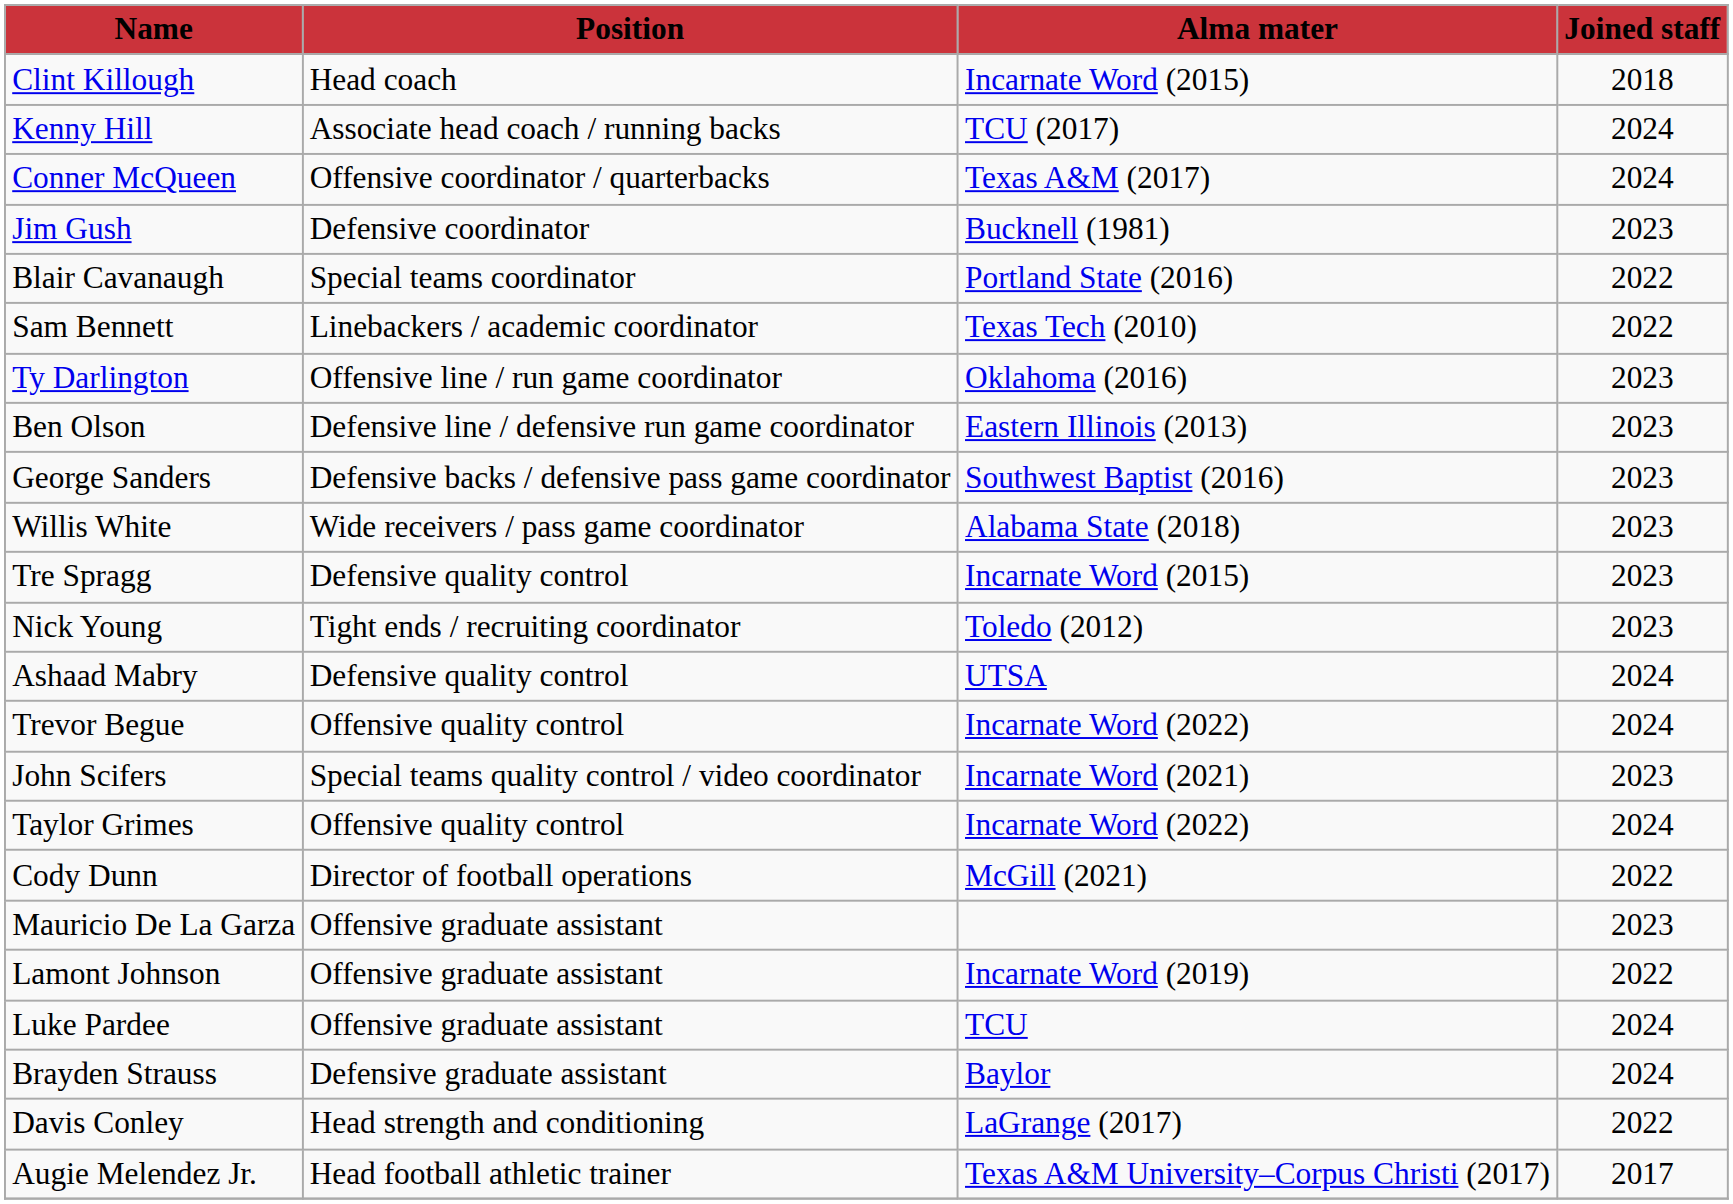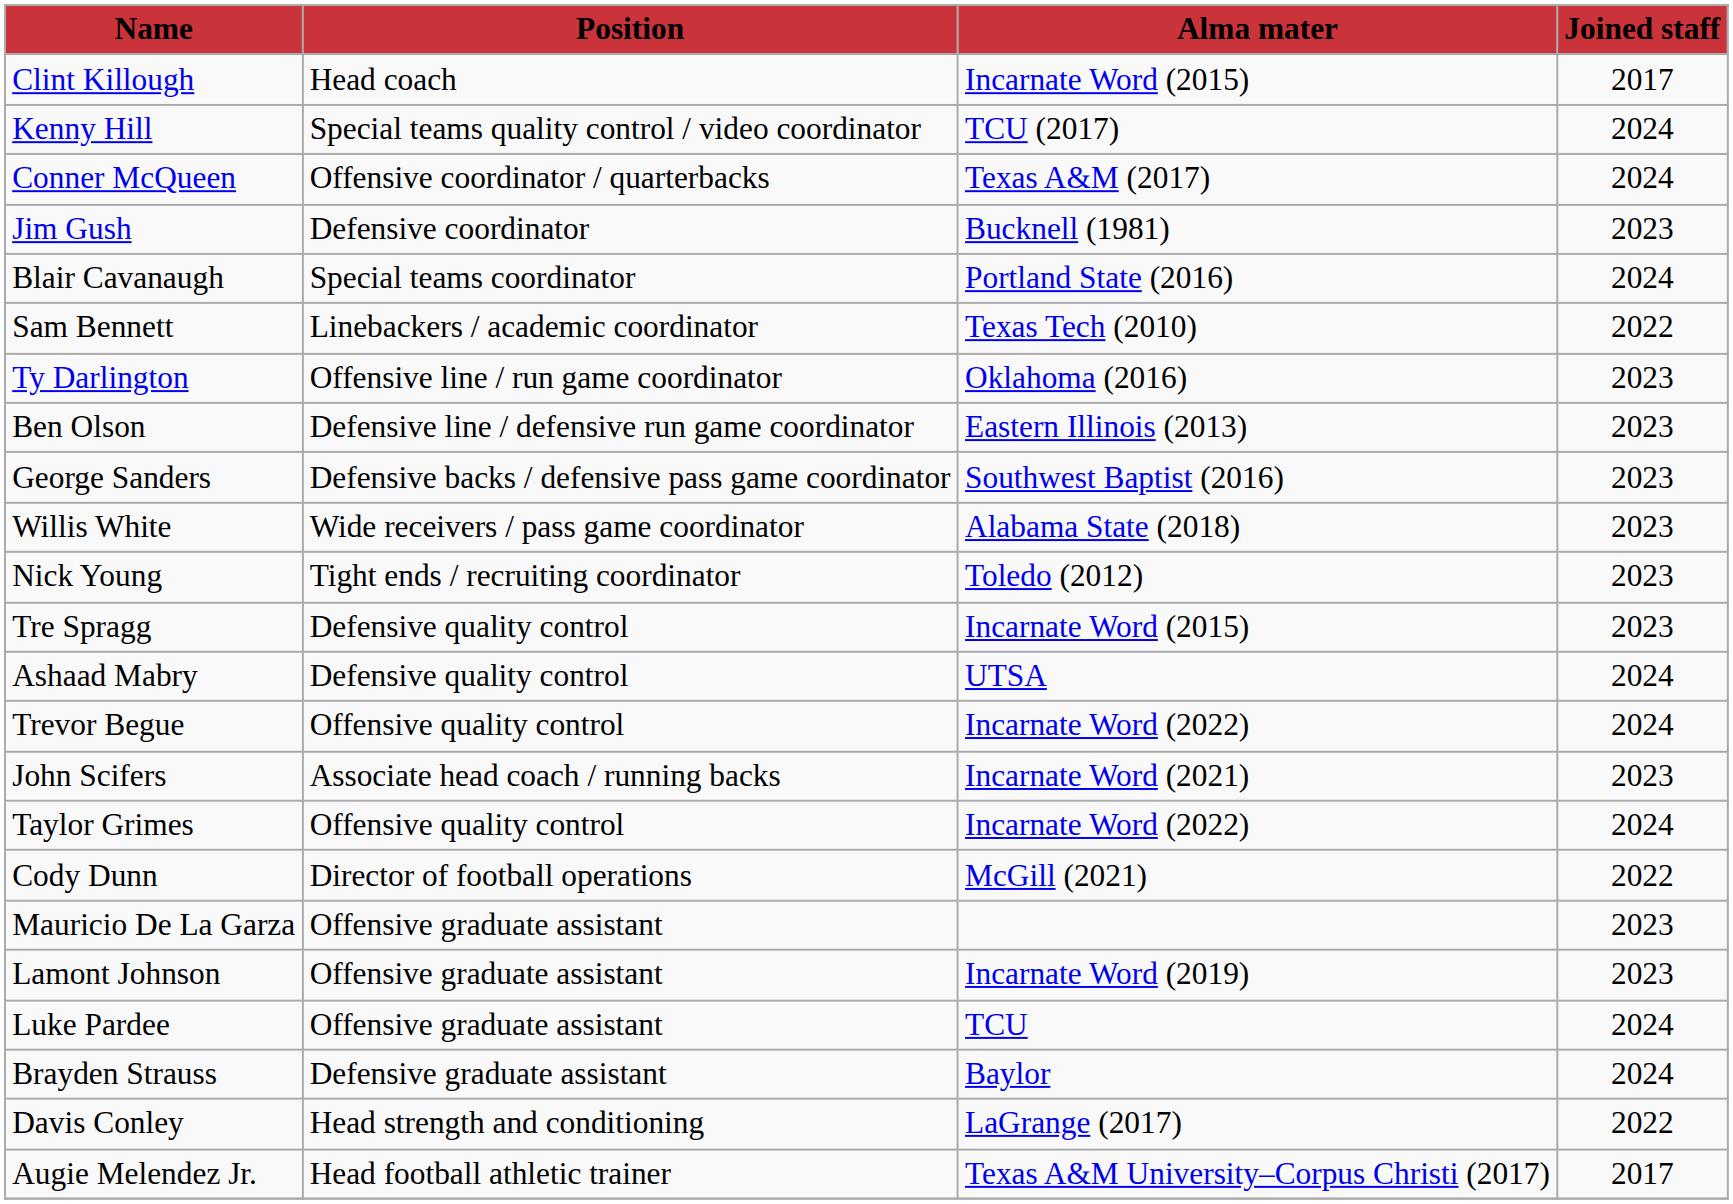 <table class="wikitable">
 <tr style="background:#CB333B; text-align:center;font-size:100%;">
 <td><span><strong>Name</strong> </span></td>
 <td><span><strong>Position</strong> </span></td>
 <td><span><strong>Alma mater</strong></span></td>
 <td><span><strong>Joined staff</strong></span></td>
 </tr>
 <tr>
 <td><a href='#'>Clint Killough</a></td>
 <td>Head coach</td>
 <td><a href='#'>Incarnate Word</a> (2015)</td>
-<td align=center>2018</td>
+<td align=center>2017</td>
 </tr>
 <tr>
 <td><a href='#'>Kenny Hill</a></td>
-<td>Associate head coach / running backs</td>
+<td>Special teams quality control / video coordinator</td>
 <td><a href='#'>TCU</a> (2017)</td>
 <td align=center>2024</td>
 </tr>
 <tr>
 <td><a href='#'>Conner McQueen</a></td>
 <td>Offensive coordinator / quarterbacks</td>
 <td><a href='#'>Texas A&M</a> (2017)</td>
 <td align=center>2024</td>
 </tr>
 <tr>
 <td><a href='#'>Jim Gush</a></td>
 <td>Defensive coordinator</td>
 <td><a href='#'>Bucknell</a> (1981)</td>
 <td align=center>2023</td>
 </tr>
 <tr>
 <td>Blair Cavanaugh</td>
 <td>Special teams coordinator</td>
 <td><a href='#'>Portland State</a> (2016)</td>
-<td align=center>2022</td>
+<td align=center>2024</td>
 </tr>
 <tr>
 <td>Sam Bennett</td>
 <td>Linebackers / academic coordinator</td>
 <td><a href='#'>Texas Tech</a> (2010)</td>
 <td align=center>2022</td>
 </tr>
 <tr>
 <td><a href='#'>Ty Darlington</a></td>
 <td>Offensive line / run game coordinator</td>
 <td><a href='#'>Oklahoma</a> (2016)</td>
 <td align=center>2023</td>
 </tr>
 <tr>
 <td>Ben Olson</td>
 <td>Defensive line / defensive run game coordinator</td>
 <td><a href='#'>Eastern Illinois</a> (2013)</td>
 <td align=center>2023</td>
 </tr>
 <tr>
 <td>George Sanders</td>
 <td>Defensive backs / defensive pass game coordinator</td>
 <td><a href='#'>Southwest Baptist</a> (2016)</td>
 <td align=center>2023</td>
 </tr>
 <tr>
 <td>Willis White</td>
 <td>Wide receivers / pass game coordinator</td>
 <td><a href='#'>Alabama State</a> (2018)</td>
 <td align=center>2023</td>
 </tr>
 <tr>
+<td>Nick Young</td>
+<td>Tight ends / recruiting coordinator</td>
+<td><a href='#'>Toledo</a> (2012)</td>
+<td align=center>2023</td>
+</tr>
+<tr>
 <td>Tre Spragg</td>
 <td>Defensive quality control</td>
 <td><a href='#'>Incarnate Word</a> (2015)</td>
-<td align=center>2023</td>
-</tr>
-<tr>
-<td>Nick Young</td>
-<td>Tight ends / recruiting coordinator</td>
-<td><a href='#'>Toledo</a> (2012)</td>
 <td align=center>2023</td>
 </tr>
 <tr>
 <td>Ashaad Mabry</td>
 <td>Defensive quality control</td>
 <td><a href='#'>UTSA</a></td>
 <td align=center>2024</td>
 </tr>
 <tr>
 <td>Trevor Begue</td>
 <td>Offensive quality control</td>
 <td><a href='#'>Incarnate Word</a> (2022)</td>
 <td align=center>2024</td>
 </tr>
 <tr>
 <td>John Scifers</td>
-<td>Special teams quality control / video coordinator</td>
+<td>Associate head coach / running backs</td>
 <td><a href='#'>Incarnate Word</a> (2021)</td>
 <td align=center>2023</td>
 </tr>
 <tr>
 <td>Taylor Grimes</td>
 <td>Offensive quality control</td>
 <td><a href='#'>Incarnate Word</a> (2022)</td>
 <td align=center>2024</td>
 </tr>
 <tr>
 <td>Cody Dunn</td>
 <td>Director of football operations</td>
 <td><a href='#'>McGill</a> (2021)</td>
 <td align=center>2022</td>
 </tr>
 <tr>
 <td>Mauricio De La Garza</td>
 <td>Offensive graduate assistant</td>
 <td></td>
 <td align=center>2023</td>
 </tr>
 <tr>
 <td>Lamont Johnson</td>
 <td>Offensive graduate assistant</td>
 <td><a href='#'>Incarnate Word</a> (2019)</td>
-<td align=center>2022</td>
+<td align=center>2023</td>
 </tr>
 <tr>
 <td>Luke Pardee</td>
 <td>Offensive graduate assistant</td>
 <td><a href='#'>TCU</a></td>
 <td align=center>2024</td>
 </tr>
 <tr>
 <td>Brayden Strauss</td>
 <td>Defensive graduate assistant</td>
 <td><a href='#'>Baylor</a></td>
 <td align=center>2024</td>
 </tr>
 <tr>
 <td>Davis Conley</td>
 <td>Head strength and conditioning</td>
 <td><a href='#'>LaGrange</a> (2017)</td>
 <td align=center>2022</td>
 </tr>
 <tr>
 <td>Augie Melendez Jr.</td>
 <td>Head football athletic trainer</td>
 <td><a href='#'>Texas A&M University–Corpus Christi</a> (2017)</td>
 <td align=center>2017</td>
 </tr>
 <tr>
 </tr>
 </table>
